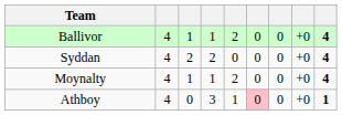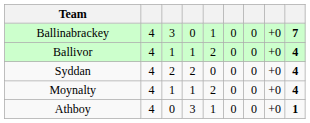 <table class="wikitable" style="text-align:center">
 <tr>
 <th width="175">Team</th>
 <th width="20"></th>
 <th width="20"></th>
 <th width="20"></th>
 <th width="20"></th>
 <th width="20"></th>
 <th width="20"></th>
 <th width="20"></th>
 <th width="20"></th>
+</tr>
+<tr style="background:#cfc;">
+<td>Ballinabrackey</td>
+<td>4</td>
+<td>3</td>
+<td>0</td>
+<td>1</td>
+<td>0</td>
+<td>0</td>
+<td>+0</td>
+<td><strong>7</strong></td>
 </tr>
 <tr style="background:#cfc;">
 <td>Ballivor</td>
 <td>4</td>
 <td>1</td>
 <td>1</td>
 <td>2</td>
 <td>0</td>
 <td>0</td>
 <td>+0</td>
 <td><strong>4</strong></td>
 </tr>
 <tr>
 <td>Syddan</td>
 <td>4</td>
 <td>2</td>
 <td>2</td>
 <td>0</td>
 <td>0</td>
 <td>0</td>
 <td>+0</td>
 <td><strong>4</strong></td>
 </tr>
 <tr>
 <td>Moynalty</td>
 <td>4</td>
 <td>1</td>
 <td>1</td>
 <td>2</td>
 <td>0</td>
 <td>0</td>
 <td>+0</td>
 <td><strong>4</strong></td>
 </tr>
 <tr>
 <td>Athboy</td>
 <td>4</td>
 <td>0</td>
 <td>3</td>
 <td>1</td>
-<td style="background: pink;">0</td>
+<td>0</td>
 <td>0</td>
 <td>+0</td>
 <td><strong>1</strong></td>
 </tr>
 </table>
